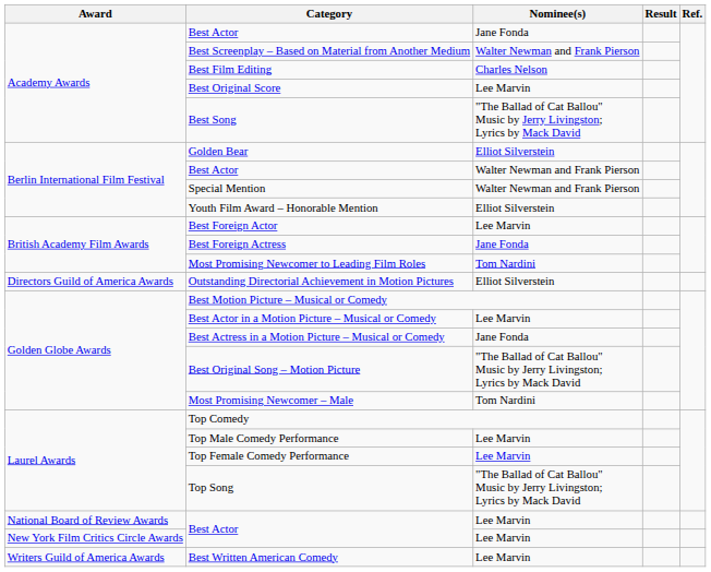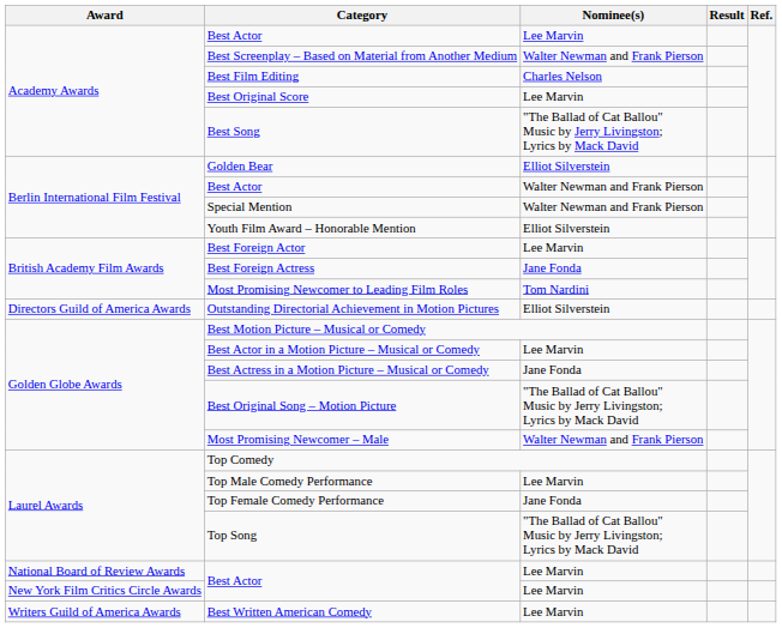 <table class="wikitable plainrowheaders">
 <tr>
 <th>Award</th>
 <th>Category</th>
 <th>Nominee(s)</th>
 <th>Result</th>
 <th>Ref.</th>
 </tr>
 <tr>
 <td rowspan="5"><a href='#'>Academy Awards</a></td>
 <td><a href='#'>Best Actor</a></td>
-<td>Jane Fonda</td>
+<td><a href='#'>Lee Marvin</a></td>
 <td></td>
 <td align="center" rowspan="5"></td>
 </tr>
 <tr>
 <td><a href='#'>Best Screenplay – Based on Material from Another Medium</a></td>
 <td><a href='#'>Walter Newman</a> and <a href='#'>Frank Pierson</a></td>
 <td></td>
 </tr>
 <tr>
 <td><a href='#'>Best Film Editing</a></td>
 <td><a href='#'>Charles Nelson</a></td>
 <td></td>
 </tr>
 <tr>
 <td><a href='#'>Best Original Score</a></td>
 <td>Lee Marvin </td>
 <td></td>
 </tr>
 <tr>
 <td><a href='#'>Best Song</a></td>
 <td>"The Ballad of Cat Ballou" <br> Music by <a href='#'>Jerry Livingston</a>; <br> Lyrics by <a href='#'>Mack David</a></td>
 <td></td>
 </tr>
 <tr>
 <td rowspan="4"><a href='#'>Berlin International Film Festival</a></td>
 <td><a href='#'>Golden Bear</a></td>
 <td><a href='#'>Elliot Silverstein</a></td>
 <td></td>
 <td align="center" rowspan="4"></td>
 </tr>
 <tr>
 <td><a href='#'>Best Actor</a></td>
 <td>Walter Newman and Frank Pierson</td>
 <td></td>
 </tr>
 <tr>
 <td>Special Mention</td>
 <td>Walter Newman and Frank Pierson</td>
 <td></td>
 </tr>
 <tr>
 <td>Youth Film Award – Honorable Mention</td>
 <td>Elliot Silverstein</td>
 <td></td>
 </tr>
 <tr>
 <td rowspan="3"><a href='#'>British Academy Film Awards</a></td>
 <td><a href='#'>Best Foreign Actor</a></td>
 <td>Lee Marvin</td>
 <td></td>
 <td align="center" rowspan="3"></td>
 </tr>
 <tr>
 <td><a href='#'>Best Foreign Actress</a></td>
 <td><a href='#'>Jane Fonda</a></td>
 <td></td>
 </tr>
 <tr>
 <td><a href='#'>Most Promising Newcomer to Leading Film Roles</a></td>
 <td><a href='#'>Tom Nardini</a></td>
 <td></td>
 </tr>
 <tr>
 <td><a href='#'>Directors Guild of America Awards</a></td>
 <td><a href='#'>Outstanding Directorial Achievement in Motion Pictures</a></td>
 <td>Elliot Silverstein</td>
 <td></td>
 <td align="center"></td>
 </tr>
 <tr>
 <td rowspan="5"><a href='#'>Golden Globe Awards</a></td>
 <td colspan="2"><a href='#'>Best Motion Picture – Musical or Comedy</a></td>
 <td></td>
 <td align="center" rowspan="5"></td>
 </tr>
 <tr>
 <td><a href='#'>Best Actor in a Motion Picture – Musical or Comedy</a></td>
 <td>Lee Marvin</td>
 <td></td>
 </tr>
 <tr>
 <td><a href='#'>Best Actress in a Motion Picture – Musical or Comedy</a></td>
 <td>Jane Fonda</td>
 <td></td>
 </tr>
 <tr>
 <td><a href='#'>Best Original Song – Motion Picture</a></td>
 <td>"The Ballad of Cat Ballou" <br> Music by Jerry Livingston; <br> Lyrics by Mack David</td>
 <td></td>
 </tr>
 <tr>
 <td><a href='#'>Most Promising Newcomer – Male</a></td>
-<td>Tom Nardini</td>
+<td><a href='#'>Walter Newman</a> and <a href='#'>Frank Pierson</a></td>
 <td></td>
 </tr>
 <tr>
 <td rowspan="4"><a href='#'>Laurel Awards</a></td>
 <td colspan="2">Top Comedy</td>
 <td></td>
 <td align="center" rowspan="4"></td>
 </tr>
 <tr>
 <td>Top Male Comedy Performance</td>
 <td>Lee Marvin</td>
 <td></td>
 </tr>
 <tr>
 <td>Top Female Comedy Performance</td>
-<td><a href='#'>Lee Marvin</a></td>
+<td>Jane Fonda</td>
 <td></td>
 </tr>
 <tr>
 <td>Top Song</td>
 <td>"The Ballad of Cat Ballou" <br> Music by Jerry Livingston; <br> Lyrics by Mack David</td>
 <td></td>
 </tr>
 <tr>
 <td><a href='#'>National Board of Review Awards</a></td>
 <td rowspan="2"><a href='#'>Best Actor</a></td>
 <td>Lee Marvin </td>
 <td></td>
 <td align="center"></td>
 </tr>
 <tr>
 <td><a href='#'>New York Film Critics Circle Awards</a></td>
 <td>Lee Marvin</td>
 <td></td>
 <td align="center"></td>
 </tr>
 <tr>
 <td><a href='#'>Writers Guild of America Awards</a></td>
 <td><a href='#'>Best Written American Comedy</a></td>
 <td>Lee Marvin</td>
 <td></td>
 <td align="center"></td>
 </tr>
 </table>
